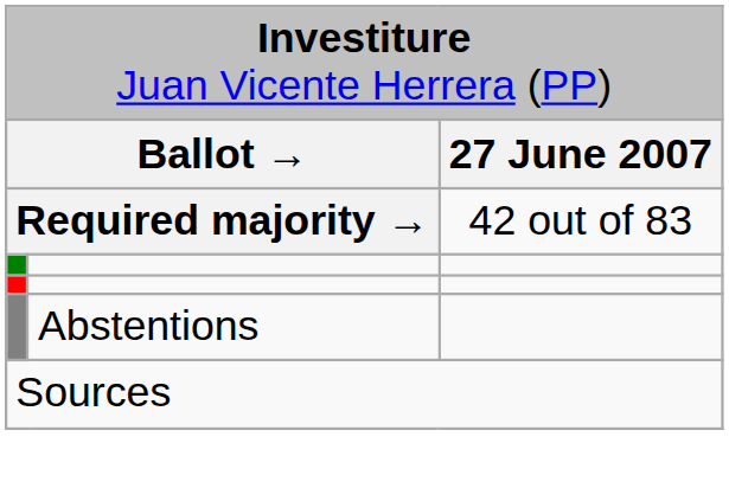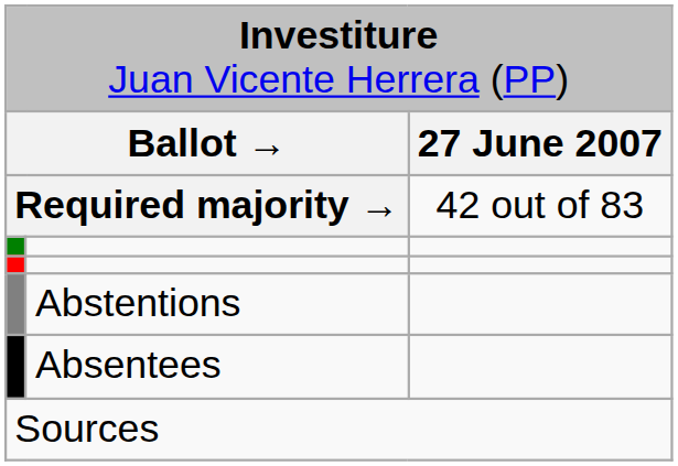 <table class="wikitable" style="text-align:center;">
 <tr>
 <td colspan="3" align="center" bgcolor="#C0C0C0"><strong>Investiture</strong><br><a href='#'>Juan Vicente Herrera</a> (<a href='#'>PP</a>)</td>
 </tr>
 <tr>
 <th colspan="2" width="150px">Ballot →</th>
 <th>27 June 2007</th>
 </tr>
 <tr>
 <th colspan="2">Required majority →</th>
 <td>42 out of 83 </td>
 </tr>
 <tr>
 <th width="1px" style="background:green;"></th>
 <td align="left"></td>
 <td></td>
 </tr>
 <tr>
 <th style="color:inherit;background:red;"></th>
 <td align="left"></td>
 <td></td>
 </tr>
 <tr>
 <th style="color:inherit;background:gray;"></th>
 <td align="left"><span>Abstentions</span></td>
 <td></td>
 </tr>
 <tr>
+<th style="color:inherit;background:black;"></th>
+<td align="left"><span>Absentees</span></td>
+<td></td>
+</tr>
+<tr>
 <td align="left" colspan="3">Sources</td>
 </tr>
 </table>
